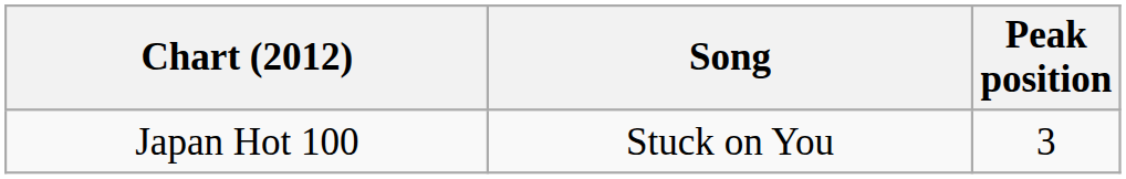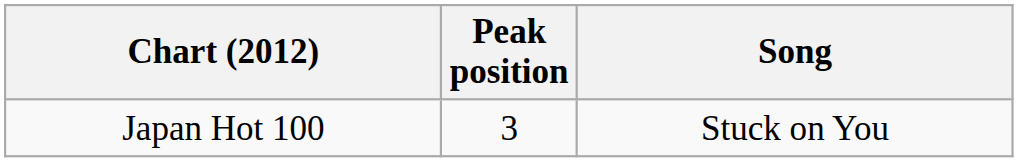 <table class="wikitable plainrowheaders sortable" style="text-align:center;" border="1">
 <tr>
 <th scope="col" style="width:12em;">Chart (2012)</th>
+<th scope="col">Peak<br>position</th>
 <th scope="col" style="width:12em;">Song</th>
-<th scope="col">Peak<br>position</th>
 </tr>
 <tr>
 <td>Japan Hot 100</td>
+<td>3</td>
 <td>Stuck on You</td>
-<td>3</td>
 </tr>
 </table>
